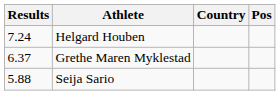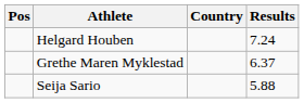 <table class="wikitable">
 <tr>
-<th>Results</th>
+<th>Pos</th>
 <th>Athlete</th>
 <th>Country</th>
-<th>Pos</th>
+<th>Results</th>
 </tr>
 <tr>
-<td>7.24</td>
+<td align="center"></td>
 <td>Helgard Houben</td>
 <td></td>
-<td align="center"></td>
+<td>7.24</td>
 </tr>
 <tr>
-<td>6.37</td>
+<td align="center"></td>
 <td>Grethe Maren Myklestad</td>
 <td></td>
-<td align="center"></td>
+<td>6.37</td>
 </tr>
 <tr>
-<td>5.88</td>
+<td align="center"></td>
 <td>Seija Sario</td>
 <td></td>
-<td align="center"></td>
+<td>5.88</td>
 </tr>
 </table>
